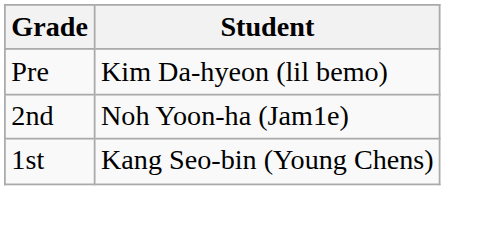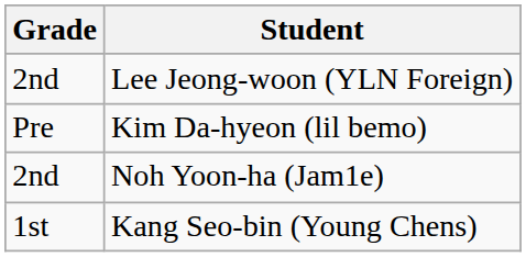 <table class="wikitable">
 <tr>
 <th>Grade</th>
 <th>Student</th>
+</tr>
+<tr>
+<td>2nd</td>
+<td>Lee Jeong-woon (YLN Foreign)</td>
 </tr>
 <tr>
 <td>Pre</td>
 <td>Kim Da-hyeon (lil bemo)</td>
 </tr>
 <tr>
 <td>2nd</td>
 <td>Noh Yoon-ha (Jam1e)</td>
 </tr>
 <tr>
 <td>1st</td>
 <td>Kang Seo-bin (Young Chens)</td>
 </tr>
 </table>
